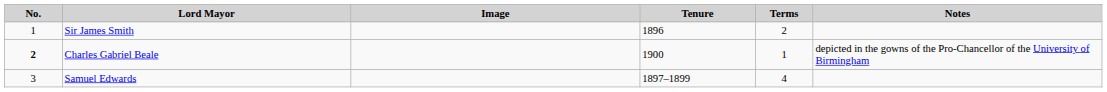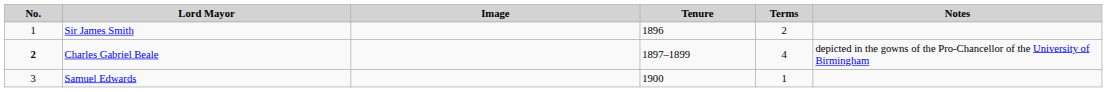 <table class="wikitable" style="font-size:95%; ">
 <tr>
 <th ! style="background:#d3d3d3; width:5%;">No.</th>
 <th style="background:#d3d3d3; width:25%;">Lord Mayor</th>
 <th style="background:#d3d3d3; width:25%;">Image</th>
 <th style="background:#d3d3d3; width:10%;">Tenure</th>
 <th style="background:#d3d3d3; width:5%;">Terms</th>
 <th style="background:#d3d3d3; width:25%;">Notes</th>
 </tr>
 <tr>
 <td align=center>1</td>
 <td><a href='#'>Sir James Smith</a></td>
 <td></td>
 <td>1896</td>
 <td align=center>2</td>
 <td></td>
 </tr>
 <tr>
 <td align=center><strong>2</strong></td>
 <td><a href='#'>Charles Gabriel Beale</a></td>
 <td></td>
-<td>1900</td>
-<td align=center>1</td>
+<td>1897–1899</td>
+<td align=center>4</td>
 <td>depicted in the gowns of the Pro-Chancellor of the <a href='#'>University of Birmingham</a></td>
 </tr>
 <tr>
 <td align=center>3</td>
 <td><a href='#'>Samuel Edwards</a></td>
 <td></td>
-<td>1897–1899</td>
-<td align=center>4</td>
+<td>1900</td>
+<td align=center>1</td>
 <td></td>
 </tr>
 </table>
